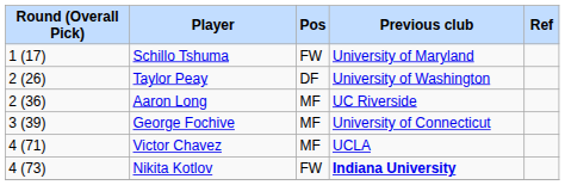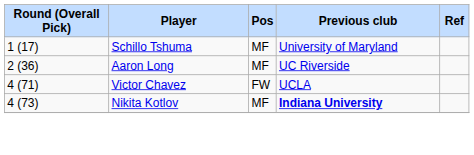 <table class="wikitable" style="text-align:left; font-size:95%;">
 <tr>
 <th style="background:#c2ddff; width:125px;">Round (Overall Pick)</th>
 <th style="background:#c2ddff; width:170px;">Player</th>
 <th style="background:#c2ddff; width:25px;">Pos</th>
 <th style="background:#c2ddff; width:200px;">Previous club</th>
 <th style="background:#c2ddff; width:30px;">Ref</th>
 </tr>
 <tr>
 <td>1 (17)</td>
 <td> <a href='#'>Schillo Tshuma</a></td>
-<td>FW</td>
+<td>MF</td>
 <td><a href='#'>University of Maryland</a></td>
-<td></td>
-</tr>
-<tr>
-<td>2 (26)</td>
-<td> <a href='#'>Taylor Peay</a></td>
-<td>DF</td>
-<td><a href='#'>University of Washington</a></td>
 <td></td>
 </tr>
 <tr>
 <td>2 (36)</td>
 <td> <a href='#'>Aaron Long</a></td>
 <td>MF</td>
 <td><a href='#'>UC Riverside</a></td>
 <td></td>
 </tr>
 <tr>
-<td>3 (39)</td>
-<td> <a href='#'>George Fochive</a></td>
-<td>MF</td>
-<td><a href='#'>University of Connecticut</a></td>
-<td></td>
-</tr>
-<tr>
 <td>4 (71)</td>
 <td> <a href='#'>Victor Chavez</a></td>
-<td>MF</td>
+<td>FW</td>
 <td><a href='#'>UCLA</a></td>
 <td></td>
 </tr>
 <tr>
 <td>4 (73)</td>
 <td> <a href='#'>Nikita Kotlov</a></td>
-<td>FW</td>
+<td>MF</td>
 <td><strong><a href='#'>Indiana University</a></strong></td>
 <td></td>
 </tr>
 <tr>
 </tr>
 </table>
